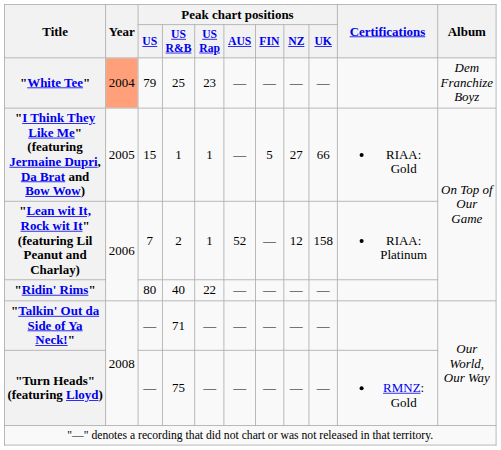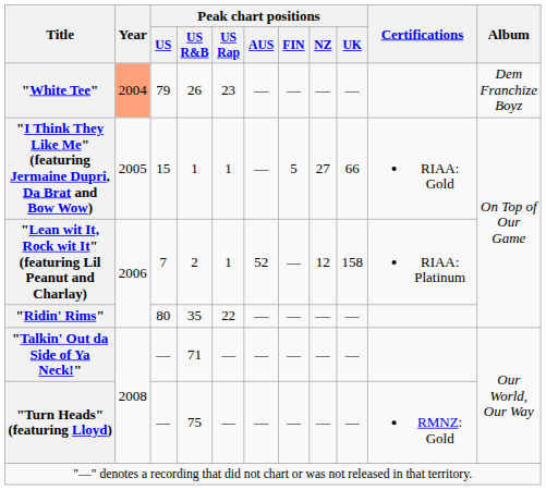 <table class="wikitable plainrowheaders" style="text-align:center;">
 <tr>
 <th scope="col" rowspan="2" style="width:20em;">Title</th>
 <th scope="col" rowspan="2">Year</th>
 <th scope="col" colspan="7">Peak chart positions</th>
 <th scope="col" rowspan="2" style="width:12em;"><a href='#'>Certifications</a></th>
 <th scope="col" rowspan="2">Album</th>
 </tr>
 <tr>
 <th style="width:3em;font-size:90%;"><a href='#'>US</a><br></th>
 <th style="width:3em;font-size:90%;"><a href='#'>US R&B</a><br></th>
 <th style="width:3em;font-size:90%;"><a href='#'>US Rap</a><br></th>
 <th style="width:3em;font-size:90%;"><a href='#'>AUS</a><br></th>
 <th style="width:3em;font-size:90%;"><a href='#'>FIN</a><br></th>
 <th style="width:3em;font-size:90%;"><a href='#'>NZ</a><br></th>
 <th style="width:3em;font-size:90%;"><a href='#'>UK</a><br></th>
 </tr>
 <tr>
 <th scope="row">"<a href='#'>White Tee</a>"</th>
 <td style="background: lightsalmon;">2004</td>
 <td>79</td>
-<td>25</td>
+<td>26</td>
 <td>23</td>
 <td>—</td>
 <td>—</td>
 <td>—</td>
 <td>—</td>
 <td></td>
 <td><em>Dem Franchize Boyz</em></td>
 </tr>
 <tr>
 <th scope="row">"<a href='#'>I Think They Like Me</a>"<br><span>(featuring <a href='#'>Jermaine Dupri</a>, <a href='#'>Da Brat</a> and <a href='#'>Bow Wow</a>)</span></th>
 <td>2005</td>
 <td>15</td>
 <td>1</td>
 <td>1</td>
 <td>—</td>
 <td>5</td>
 <td>27</td>
 <td>66</td>
 <td><br><ul><li>RIAA: Gold</li></ul></td>
 <td rowspan="3"><em>On Top of Our Game</em></td>
 </tr>
 <tr>
 <th scope="row">"<a href='#'>Lean wit It, Rock wit It</a>"<br><span>(featuring Lil Peanut and Charlay)</span></th>
 <td rowspan="2">2006</td>
 <td>7</td>
 <td>2</td>
 <td>1</td>
 <td>52</td>
 <td>—</td>
 <td>12</td>
 <td>158</td>
 <td><br><ul><li>RIAA: Platinum</li></ul></td>
 </tr>
 <tr>
 <th scope="row">"<a href='#'>Ridin' Rims</a>"</th>
 <td>80</td>
-<td>40</td>
+<td>35</td>
 <td>22</td>
 <td>—</td>
 <td>—</td>
 <td>—</td>
 <td>—</td>
 <td></td>
 </tr>
 <tr>
 <th scope="row">"<a href='#'>Talkin' Out da Side of Ya Neck!</a>"</th>
 <td rowspan="2">2008</td>
 <td>—</td>
 <td>71</td>
 <td>—</td>
 <td>—</td>
 <td>—</td>
 <td>—</td>
 <td>—</td>
 <td></td>
 <td rowspan="2"><em>Our World, Our Way</em></td>
 </tr>
 <tr>
 <th scope="row">"Turn Heads"<br><span>(featuring <a href='#'>Lloyd</a>)</span></th>
 <td>—</td>
 <td>75</td>
 <td>—</td>
 <td>—</td>
 <td>—</td>
 <td>—</td>
 <td>—</td>
 <td><br><ul><li><a href='#'>RMNZ</a>: Gold</li></ul></td>
 </tr>
 <tr>
 <td colspan="14" style="font-size:90%">"—" denotes a recording that did not chart or was not released in that territory.</td>
 </tr>
 </table>
